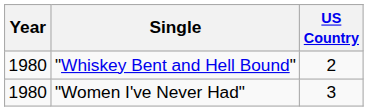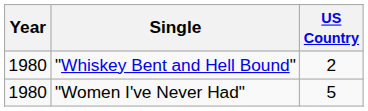 <table class="wikitable" border="1">
 <tr>
 <th>Year</th>
 <th>Single</th>
 <th><small><a href='#'>US<br>Country</a></small></th>
 </tr>
 <tr>
 <td>1980</td>
 <td>"<a href='#'>Whiskey Bent and Hell Bound</a>"</td>
 <td align="center">2</td>
 </tr>
 <tr>
 <td>1980</td>
 <td>"Women I've Never Had"</td>
-<td align="center">3</td>
+<td align="center">5</td>
 </tr>
 </table>
